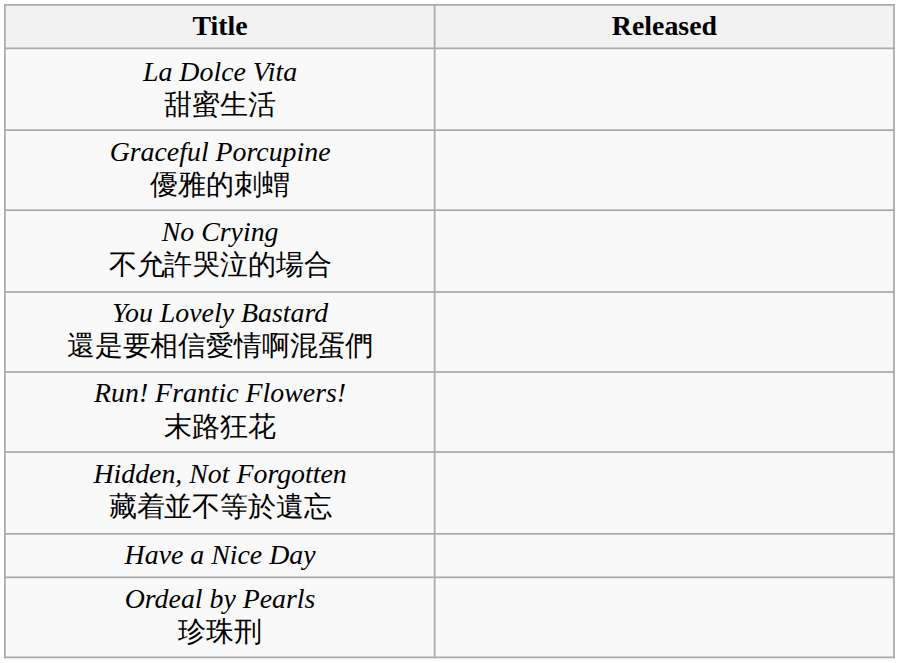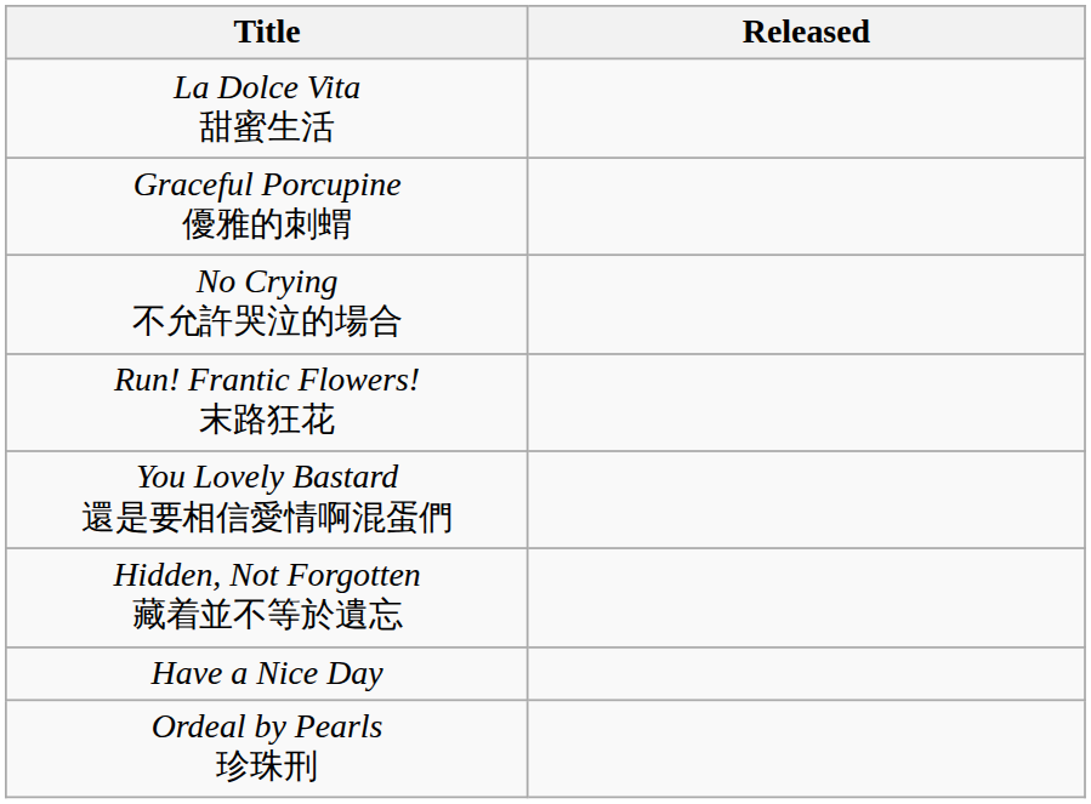 <table class="wikitable plainrowheaders" style="text-align:center;">
 <tr>
 <th style="width:15em;">Title</th>
 <th style="width:16em;">Released</th>
 </tr>
 <tr>
 <td><em>La Dolce Vita</em><br>甜蜜生活</td>
 <td></td>
 </tr>
 <tr>
 <td><em>Graceful Porcupine</em><br>優雅的刺蝟</td>
 <td></td>
 </tr>
 <tr>
 <td><em>No Crying</em><br>不允許哭泣的場合</td>
 <td></td>
 </tr>
 <tr>
-<td><em>You Lovely Bastard</em><br>還是要相信愛情啊混蛋們</td>
+<td><em>Run! Frantic Flowers!</em><br>末路狂花</td>
 <td></td>
 </tr>
 <tr>
-<td><em>Run! Frantic Flowers!</em><br>末路狂花</td>
+<td><em>You Lovely Bastard</em><br>還是要相信愛情啊混蛋們</td>
 <td></td>
 </tr>
 <tr>
 <td><em>Hidden, Not Forgotten</em><br>藏着並不等於遺忘</td>
 <td></td>
 </tr>
 <tr>
 <td><em>Have a Nice Day</em></td>
 <td></td>
 </tr>
 <tr>
 <td><em>Ordeal by Pearls</em><br>珍珠刑</td>
 <td></td>
 </tr>
 </table>
